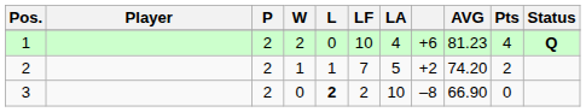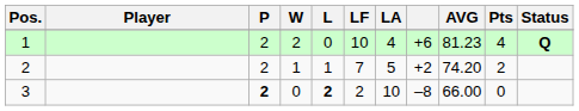 <table class="wikitable" style="text-align:center; margin: 1em auto 1em auto, align:left">
 <tr>
 <th width=25>Pos.</th>
 <th width=200>Player</th>
 <th width=25>P</th>
 <th width=25>W</th>
 <th width=25>L</th>
 <th width=25>LF</th>
 <th width=25>LA</th>
 <th width=25></th>
 <th width=35>AVG</th>
 <th width=25>Pts</th>
 <th width=50>Status</th>
 </tr>
 <tr>
 </tr>
 <tr style="background-color:#ccffcc">
 <td>1</td>
 <td align=left></td>
 <td>2</td>
 <td>2</td>
 <td>0</td>
 <td>10</td>
 <td>4</td>
 <td>+6</td>
 <td>81.23</td>
 <td>4</td>
 <td><strong>Q</strong></td>
 </tr>
 <tr style=>
 <td>2</td>
 <td align=left></td>
 <td>2</td>
 <td>1</td>
 <td>1</td>
 <td>7</td>
 <td>5</td>
 <td>+2</td>
 <td>74.20</td>
 <td>2</td>
 <td></td>
 </tr>
 <tr style=>
 <td>3</td>
 <td align=left></td>
-<td>2</td>
+<td><strong>2</strong></td>
 <td>0</td>
 <td><strong>2</strong></td>
 <td>2</td>
 <td>10</td>
 <td>–8</td>
-<td>66.90</td>
+<td>66.00</td>
 <td>0</td>
 <td></td>
 </tr>
 </table>
